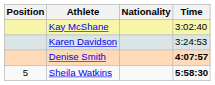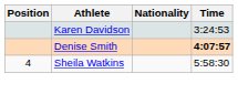 <table class="wikitable sortable">
 <tr>
 <th>Position</th>
 <th>Athlete</th>
 <th>Nationality</th>
 <th>Time</th>
-</tr>
-<tr bgcolor="#F7F6A8">
-<td align=center></td>
-<td><a href='#'>Kay McShane</a></td>
-<td></td>
-<td>3:02:40</td>
 </tr>
 <tr bgcolor="#DCE5E5">
 <td align=center></td>
 <td><a href='#'>Karen Davidson</a></td>
 <td></td>
 <td>3:24:53</td>
 </tr>
 <tr bgcolor="#FFDAB9">
 <td align=center></td>
 <td><a href='#'>Denise Smith</a></td>
 <td></td>
 <td><strong>4:07:57</strong></td>
 </tr>
 <tr>
-<td align=center>5</td>
+<td align=center>4</td>
 <td><a href='#'>Sheila Watkins</a></td>
 <td></td>
-<td><strong>5:58:30</strong></td>
+<td>5:58:30</td>
 </tr>
 </table>
